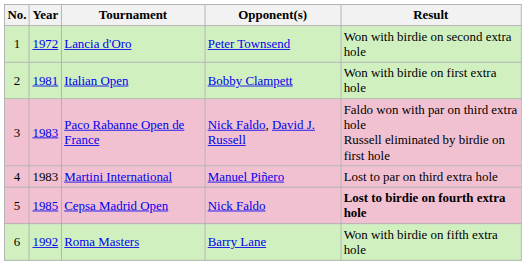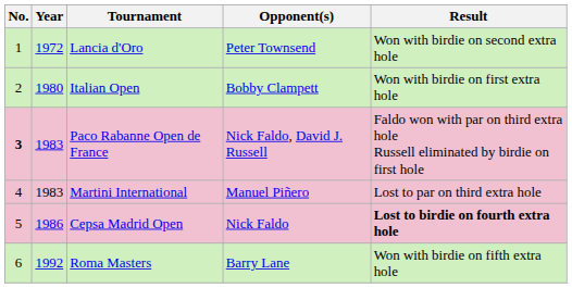 <table class="wikitable" style="font-size:95%;">
 <tr>
 <th>No.</th>
 <th>Year</th>
 <th>Tournament</th>
 <th>Opponent(s)</th>
 <th>Result</th>
 </tr>
 <tr style="background:#D0F0C0;">
 <td align=center>1</td>
 <td><a href='#'>1972</a></td>
 <td><a href='#'>Lancia d'Oro</a></td>
 <td> <a href='#'>Peter Townsend</a></td>
 <td>Won with birdie on second extra hole</td>
 </tr>
 <tr style="background:#D0F0C0;">
 <td align=center>2</td>
-<td><a href='#'>1981</a></td>
+<td><a href='#'>1980</a></td>
 <td><a href='#'>Italian Open</a></td>
 <td> <a href='#'>Bobby Clampett</a></td>
 <td>Won with birdie on first extra hole</td>
 </tr>
 <tr style="background:#F2C1D1;">
-<td align=center>3</td>
+<td align=center><strong>3</strong></td>
 <td><a href='#'>1983</a></td>
 <td><a href='#'>Paco Rabanne Open de France</a></td>
 <td> <a href='#'>Nick Faldo</a>,  <a href='#'>David J. Russell</a></td>
 <td>Faldo won with par on third extra hole<br>Russell eliminated by birdie on first hole</td>
 </tr>
 <tr style="background:#F2C1D1;">
 <td align=center>4</td>
 <td>1983</td>
 <td><a href='#'>Martini International</a></td>
 <td> <a href='#'>Manuel Piñero</a></td>
 <td>Lost to par on third extra hole</td>
 </tr>
 <tr style="background:#F2C1D1;">
 <td align=center>5</td>
-<td><a href='#'>1985</a></td>
+<td><a href='#'>1986</a></td>
 <td><a href='#'>Cepsa Madrid Open</a></td>
 <td> <a href='#'>Nick Faldo</a></td>
 <td><strong>Lost to birdie on fourth extra hole</strong></td>
 </tr>
 <tr style="background:#D0F0C0;">
 <td align=center>6</td>
 <td><a href='#'>1992</a></td>
 <td><a href='#'>Roma Masters</a></td>
 <td> <a href='#'>Barry Lane</a></td>
 <td>Won with birdie on fifth extra hole</td>
 </tr>
 </table>
